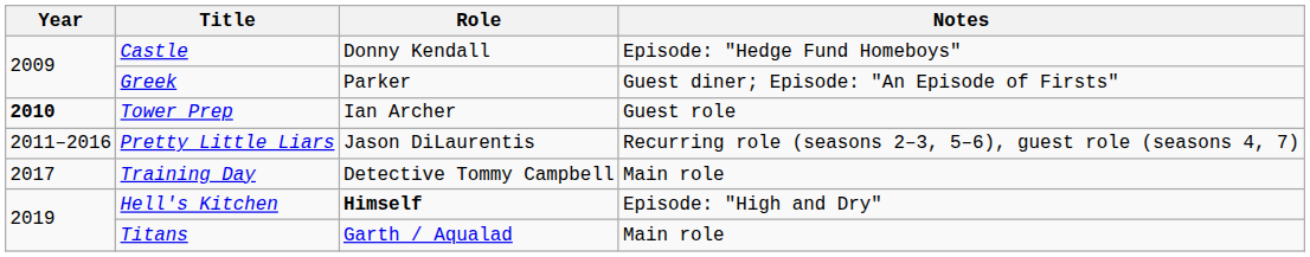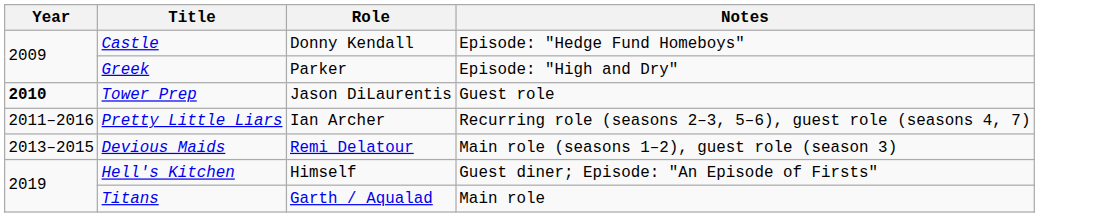 <table class="wikitable">
 <tr>
 <th>Year</th>
 <th>Title</th>
 <th>Role</th>
 <th>Notes</th>
 </tr>
 <tr>
 <td rowspan="2">2009</td>
 <td><em><a href='#'>Castle</a></em></td>
 <td>Donny Kendall</td>
 <td>Episode: "Hedge Fund Homeboys"</td>
 </tr>
 <tr>
 <td><em><a href='#'>Greek</a></em></td>
 <td>Parker</td>
-<td>Guest diner; Episode: "An Episode of Firsts"</td>
+<td>Episode: "High and Dry"</td>
 </tr>
 <tr>
 <td><strong>2010</strong></td>
 <td><em><a href='#'>Tower Prep</a></em></td>
-<td>Ian Archer</td>
+<td>Jason DiLaurentis</td>
 <td>Guest role</td>
 </tr>
 <tr>
 <td>2011–2016</td>
 <td><em><a href='#'>Pretty Little Liars</a></em></td>
-<td>Jason DiLaurentis</td>
+<td>Ian Archer</td>
 <td>Recurring role (seasons 2–3, 5–6), guest role (seasons 4, 7)</td>
 </tr>
 <tr>
-<td>2017</td>
-<td><em><a href='#'>Training Day</a></em></td>
-<td>Detective Tommy Campbell</td>
-<td>Main role</td>
+<td>2013–2015</td>
+<td><em><a href='#'>Devious Maids</a></em></td>
+<td><a href='#'>Remi Delatour</a></td>
+<td>Main role (seasons 1–2), guest role (season 3)</td>
 </tr>
 <tr>
 <td rowspan="2">2019</td>
 <td><em><a href='#'>Hell's Kitchen</a></em></td>
-<td><strong>Himself</strong></td>
-<td>Episode: "High and Dry"</td>
+<td>Himself</td>
+<td>Guest diner; Episode: "An Episode of Firsts"</td>
 </tr>
 <tr>
 <td><em><a href='#'>Titans</a></em></td>
 <td><a href='#'>Garth / Aqualad</a></td>
 <td>Main role</td>
 </tr>
 </table>
